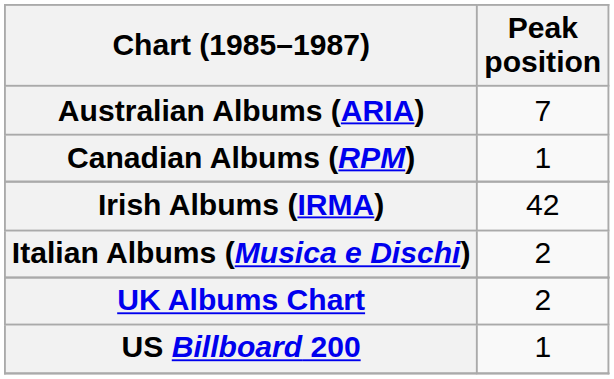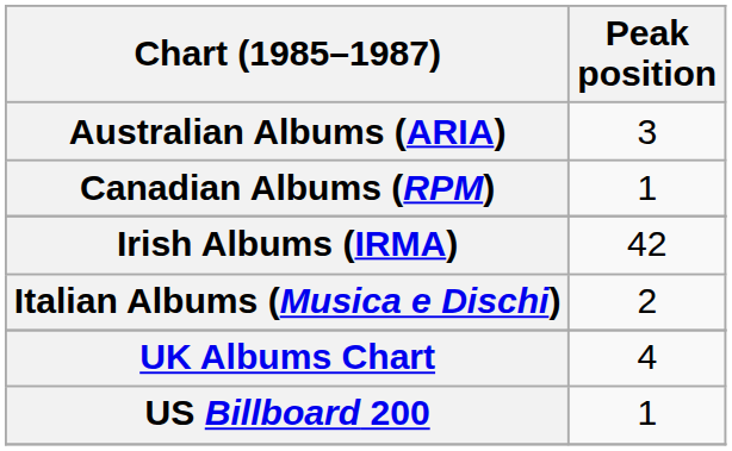 <table class="wikitable plainrowheaders sortable" style="text-align:center">
 <tr>
 <th scope="col">Chart (1985–1987)</th>
 <th scope="col">Peak<br>position</th>
 </tr>
 <tr>
 <th scope="row">Australian Albums (<a href='#'>ARIA</a>)</th>
-<td>7</td>
+<td>3</td>
 </tr>
 <tr>
 <th scope="row">Canadian Albums (<em><a href='#'>RPM</a></em>)</th>
 <td>1</td>
 </tr>
 <tr>
 </tr>
 <tr>
 </tr>
 <tr>
 <th scope="row">Irish Albums (<a href='#'>IRMA</a>)</th>
 <td>42</td>
 </tr>
 <tr>
 <th scope="row">Italian Albums (<em><a href='#'>Musica e Dischi</a></em>)</th>
 <td>2</td>
 </tr>
 <tr>
 </tr>
 <tr>
 </tr>
 <tr>
 </tr>
 <tr>
 <th scope="row"><a href='#'>UK Albums Chart</a></th>
-<td align="center">2</td>
+<td align="center">4</td>
 </tr>
 <tr>
 <th scope="row">US <a href='#'><em>Billboard</em> 200</a></th>
 <td align="center">1</td>
 </tr>
 <tr>
 </tr>
 </table>
